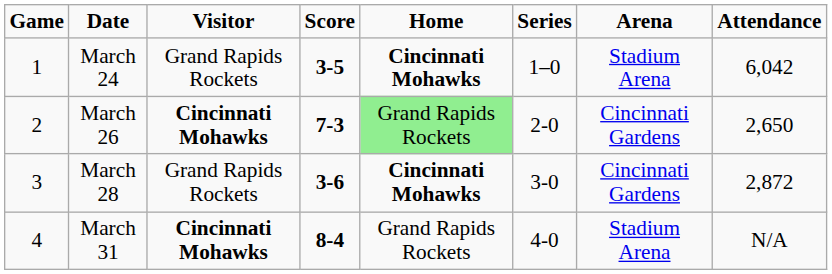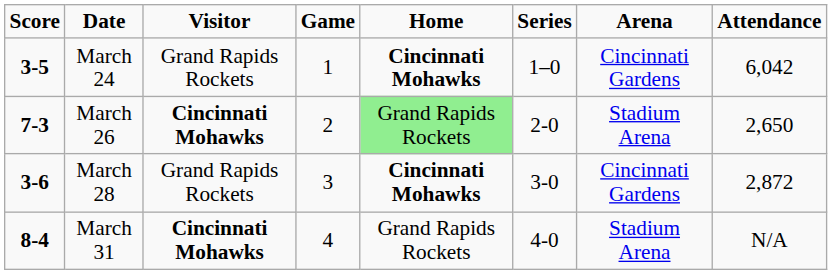 <table class="wikitable" width="70%">
 <tr align="center">
-<td><strong>Game</strong></td>
+<td><strong>Score</strong></td>
 <td><strong>Date</strong></td>
 <td><strong>Visitor</strong></td>
-<td><strong>Score</strong></td>
+<td><strong>Game</strong></td>
 <td><strong>Home</strong></td>
 <td><strong>Series</strong></td>
 <td><strong>Arena</strong></td>
 <td><strong>Attendance</strong></td>
 </tr>
 <tr align="center">
-<td>1</td>
+<td><strong>3-5</strong></td>
 <td>March 24</td>
 <td>Grand Rapids Rockets</td>
-<td><strong>3-5</strong></td>
+<td>1</td>
 <td><strong>Cincinnati Mohawks</strong></td>
 <td>1–0</td>
-<td><a href='#'>Stadium Arena</a></td>
+<td><a href='#'>Cincinnati Gardens</a></td>
 <td>6,042</td>
 </tr>
 <tr align="center">
-<td>2</td>
+<td><strong>7-3</strong></td>
 <td>March 26</td>
 <td><strong>Cincinnati Mohawks</strong></td>
-<td><strong>7-3</strong></td>
+<td>2</td>
 <td style="background: lightgreen;">Grand Rapids Rockets</td>
 <td>2-0</td>
-<td><a href='#'>Cincinnati Gardens</a></td>
+<td><a href='#'>Stadium Arena</a></td>
 <td>2,650</td>
 </tr>
 <tr align="center">
-<td>3</td>
+<td><strong>3-6</strong></td>
 <td>March 28</td>
 <td>Grand Rapids Rockets</td>
-<td><strong>3-6</strong></td>
+<td>3</td>
 <td><strong>Cincinnati Mohawks</strong></td>
 <td>3-0</td>
 <td><a href='#'>Cincinnati Gardens</a></td>
 <td>2,872</td>
 </tr>
 <tr align="center">
-<td>4</td>
+<td><strong>8-4</strong></td>
 <td>March 31</td>
 <td><strong>Cincinnati Mohawks</strong></td>
-<td><strong>8-4</strong></td>
+<td>4</td>
 <td>Grand Rapids Rockets</td>
 <td>4-0</td>
 <td><a href='#'>Stadium Arena</a></td>
 <td>N/A</td>
 </tr>
 </table>
